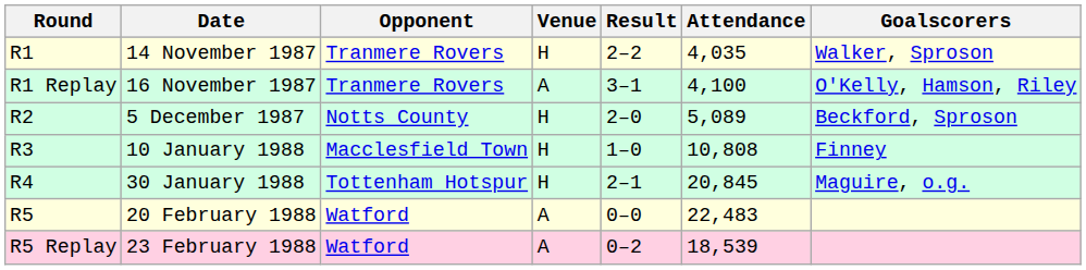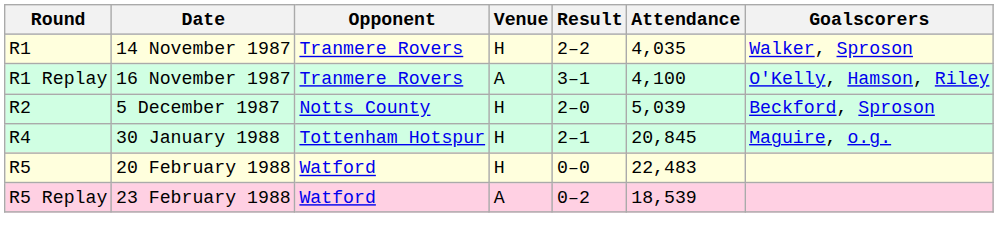 <table class="wikitable">
 <tr>
 <th>Round</th>
 <th>Date</th>
 <th>Opponent</th>
 <th>Venue</th>
 <th>Result</th>
 <th>Attendance</th>
 <th>Goalscorers</th>
 </tr>
 <tr style="background-color: #ffffdd;">
 <td>R1</td>
 <td>14 November 1987</td>
 <td><a href='#'>Tranmere Rovers</a></td>
 <td>H</td>
 <td>2–2</td>
 <td>4,035</td>
 <td><a href='#'>Walker</a>, <a href='#'>Sproson</a></td>
 </tr>
 <tr style="background-color: #d0ffe3;">
 <td>R1 Replay</td>
 <td>16 November 1987</td>
 <td><a href='#'>Tranmere Rovers</a></td>
 <td>A</td>
 <td>3–1</td>
 <td>4,100</td>
 <td><a href='#'>O'Kelly</a>, <a href='#'>Hamson</a>, <a href='#'>Riley</a></td>
 </tr>
 <tr style="background-color: #d0ffe3;">
 <td>R2</td>
 <td>5 December 1987</td>
 <td><a href='#'>Notts County</a></td>
 <td>H</td>
 <td>2–0</td>
-<td>5,089</td>
+<td>5,039</td>
 <td><a href='#'>Beckford</a>, <a href='#'>Sproson</a></td>
-</tr>
-<tr style="background-color: #d0ffe3;">
-<td>R3</td>
-<td>10 January 1988</td>
-<td><a href='#'>Macclesfield Town</a></td>
-<td>H</td>
-<td>1–0</td>
-<td>10,808</td>
-<td><a href='#'>Finney</a></td>
 </tr>
 <tr style="background-color: #d0ffe3;">
 <td>R4</td>
 <td>30 January 1988</td>
 <td><a href='#'>Tottenham Hotspur</a></td>
 <td>H</td>
 <td>2–1</td>
 <td>20,845</td>
 <td><a href='#'>Maguire</a>, <a href='#'>o.g.</a></td>
 </tr>
 <tr style="background-color: #ffffdd;">
 <td>R5</td>
 <td>20 February 1988</td>
 <td><a href='#'>Watford</a></td>
-<td>A</td>
+<td>H</td>
 <td>0–0</td>
 <td>22,483</td>
 <td></td>
 </tr>
 <tr style="background-color: #ffd0e3;">
 <td>R5 Replay</td>
 <td>23 February 1988</td>
 <td><a href='#'>Watford</a></td>
 <td>A</td>
 <td>0–2</td>
 <td>18,539</td>
 <td></td>
 </tr>
 </table>
